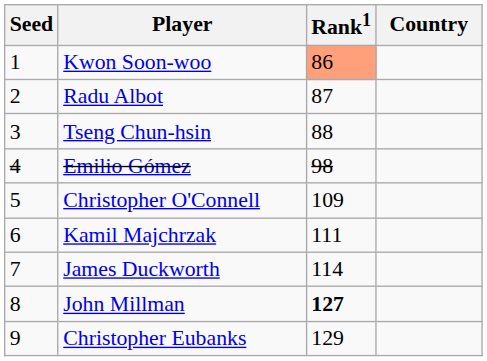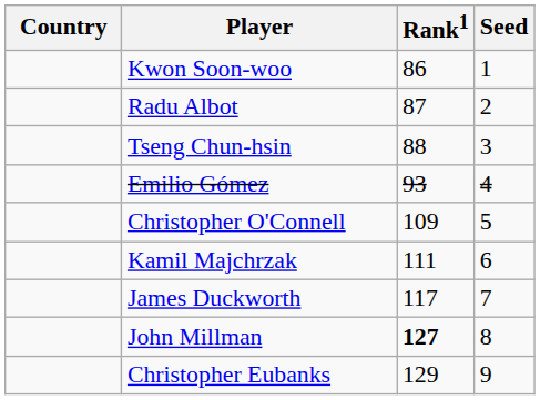 <table class="sortable wikitable">
 <tr>
-<th>Seed</th>
+<th width="70">Country</th>
 <th width="175">Player</th>
 <th>Rank<sup>1</sup></th>
-<th width="70">Country</th>
+<th>Seed</th>
 </tr>
 <tr>
+<td></td>
+<td><a href='#'>Kwon Soon-woo</a></td>
+<td>86</td>
 <td>1</td>
-<td><a href='#'>Kwon Soon-woo</a></td>
-<td style="background: lightsalmon;">86</td>
-<td></td>
 </tr>
 <tr>
-<td>2</td>
+<td></td>
 <td><a href='#'>Radu Albot</a></td>
 <td>87</td>
-<td></td>
+<td>2</td>
 </tr>
 <tr>
-<td>3</td>
+<td></td>
 <td><a href='#'>Tseng Chun-hsin</a></td>
 <td>88</td>
-<td></td>
+<td>3</td>
 </tr>
 <tr>
+<td><s></s></td>
+<td><s><a href='#'>Emilio Gómez</a></s></td>
+<td><s>93</s></td>
 <td><s>4</s></td>
-<td><s><a href='#'>Emilio Gómez</a></s></td>
-<td><s>98</s></td>
-<td><s></s></td>
 </tr>
 <tr>
-<td>5</td>
+<td></td>
 <td><a href='#'>Christopher O'Connell</a></td>
 <td>109</td>
-<td></td>
+<td>5</td>
 </tr>
 <tr>
-<td>6</td>
+<td></td>
 <td><a href='#'>Kamil Majchrzak</a></td>
 <td>111</td>
-<td></td>
+<td>6</td>
 </tr>
 <tr>
+<td></td>
+<td><a href='#'>James Duckworth</a></td>
+<td>117</td>
 <td>7</td>
-<td><a href='#'>James Duckworth</a></td>
-<td>114</td>
-<td></td>
 </tr>
 <tr>
-<td>8</td>
+<td></td>
 <td><a href='#'>John Millman</a></td>
 <td><strong>127</strong></td>
-<td></td>
+<td>8</td>
 </tr>
 <tr>
-<td>9</td>
+<td></td>
 <td><a href='#'>Christopher Eubanks</a></td>
 <td>129</td>
-<td></td>
+<td>9</td>
 </tr>
 </table>
